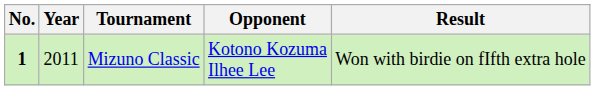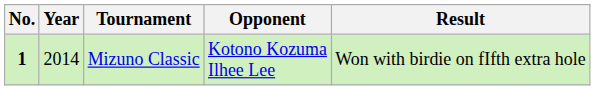 <table class="wikitable" style="font-size:95%;">
 <tr>
 <th>No.</th>
 <th>Year</th>
 <th>Tournament</th>
 <th>Opponent</th>
 <th>Result</th>
 </tr>
 <tr style="background:#D0F0C0;">
 <td align=center><strong>1</strong></td>
-<td>2011</td>
+<td>2014</td>
 <td><a href='#'>Mizuno Classic</a></td>
 <td> <a href='#'>Kotono Kozuma</a><br> <a href='#'>Ilhee Lee</a></td>
 <td>Won with birdie on fIfth extra hole</td>
 </tr>
 </table>
